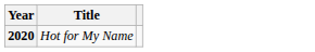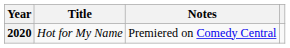 <table class="wikitable plainrowheaders sortable" style="margin-right: 0;">
 <tr>
 <th scope="col">Year</th>
 <th scope="col">Title</th>
+<th scope="col" class="unsortable">Notes</th>
 <th scope="col" class="unsortable"></th>
 </tr>
 <tr>
 <th scope="row">2020</th>
 <td><em>Hot for My Name</em></td>
+<td>Premiered on <a href='#'>Comedy Central</a></td>
 <td style="text-align:center;"></td>
 </tr>
 </table>
